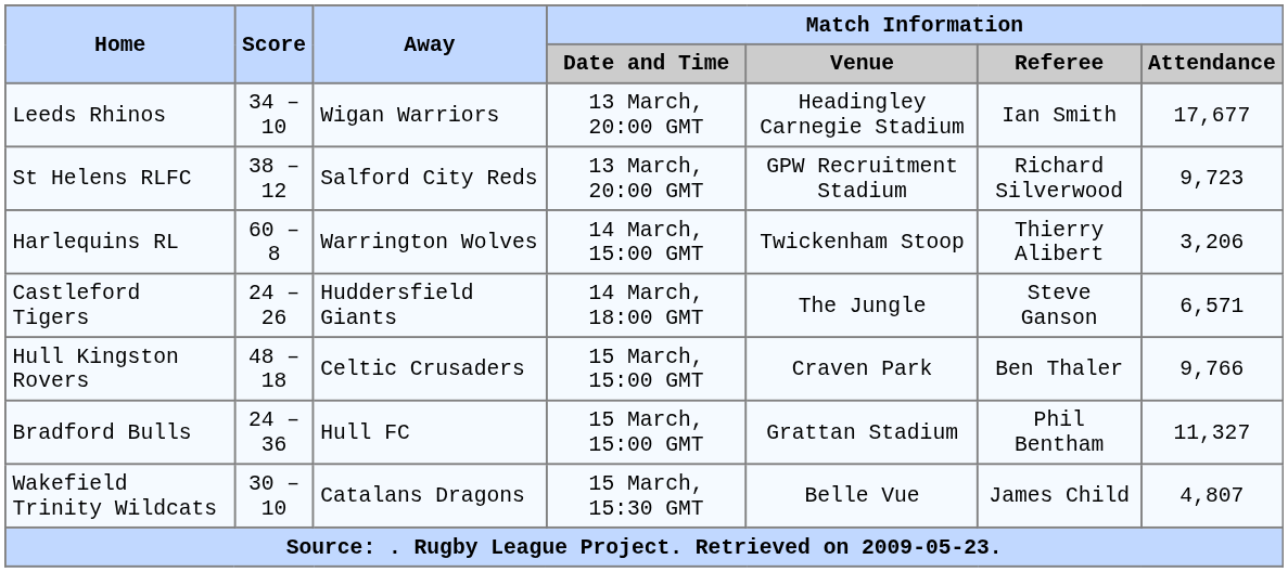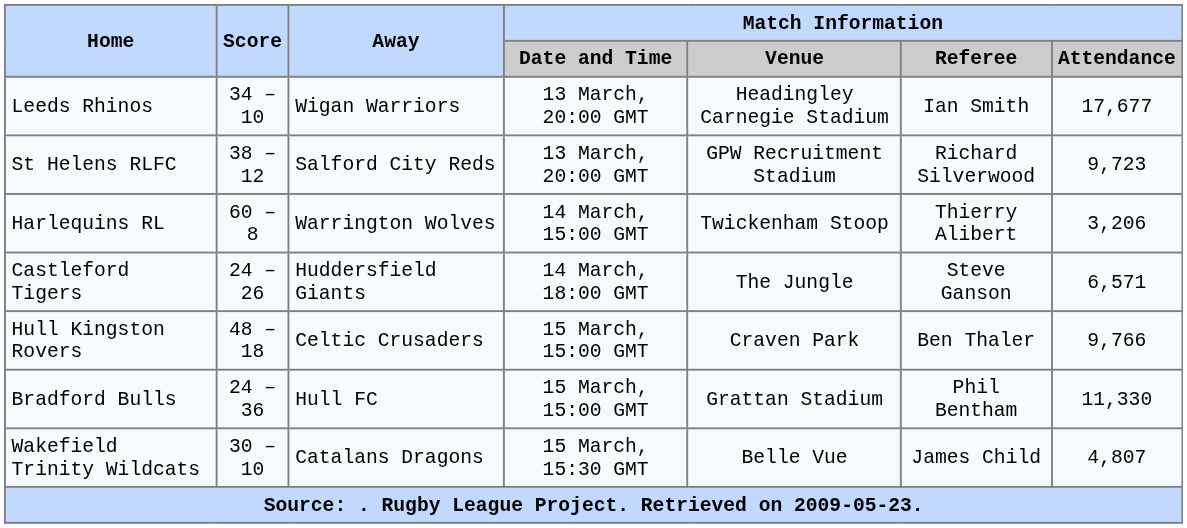 <table border=1 style="border-collapse:collapse; font-size:80%; text-align:center;" cellpadding=3 cellspacing=0 width=100%>
 <tr bgcolor=#C1D8FF>
 <th rowspan=2 width=19%>Home</th>
 <th rowspan=2 width=6%>Score</th>
 <th rowspan=2 width=19%>Away</th>
 <th colspan=6>Match Information</th>
 </tr>
 <tr bgcolor=#CCCCCC>
 <th width=17%>Date and Time</th>
 <th width=19%>Venue</th>
 <th width=13%>Referee</th>
 <th width=7%>Attendance</th>
 </tr>
 <tr bgcolor=#F5FAFF>
 <td align=left> Leeds Rhinos</td>
 <td>34 – 10</td>
 <td align=left> Wigan Warriors</td>
 <td>13 March, 20:00 GMT</td>
 <td>Headingley Carnegie Stadium</td>
 <td>Ian Smith</td>
 <td>17,677</td>
 </tr>
 <tr bgcolor=#F5FAFF>
 <td align=left> St Helens RLFC</td>
 <td>38 – 12</td>
 <td align=left> Salford City Reds</td>
 <td>13 March, 20:00 GMT</td>
 <td>GPW Recruitment Stadium</td>
 <td>Richard Silverwood</td>
 <td>9,723</td>
 </tr>
 <tr bgcolor=#F5FAFF>
 <td align=left> Harlequins RL</td>
 <td>60 – 8</td>
 <td align=left> Warrington Wolves</td>
 <td>14 March, 15:00 GMT</td>
 <td>Twickenham Stoop</td>
 <td>Thierry Alibert</td>
 <td>3,206</td>
 </tr>
 <tr bgcolor=#F5FAFF>
 <td align=left> Castleford Tigers</td>
 <td>24 – 26</td>
 <td align=left> Huddersfield Giants</td>
 <td>14 March, 18:00 GMT</td>
 <td>The Jungle</td>
 <td>Steve Ganson</td>
 <td>6,571</td>
 </tr>
 <tr bgcolor=#F5FAFF>
 <td align=left> Hull Kingston Rovers</td>
 <td>48 – 18</td>
 <td align=left> Celtic Crusaders</td>
 <td>15 March, 15:00 GMT</td>
 <td>Craven Park</td>
 <td>Ben Thaler</td>
 <td>9,766</td>
 </tr>
 <tr bgcolor=#F5FAFF>
 <td align=left> Bradford Bulls</td>
 <td>24 – 36</td>
 <td align=left> Hull FC</td>
 <td>15 March, 15:00 GMT</td>
 <td>Grattan Stadium</td>
 <td>Phil Bentham</td>
-<td>11,327</td>
+<td>11,330</td>
 </tr>
 <tr bgcolor=#F5FAFF>
 <td align=left> Wakefield Trinity Wildcats</td>
 <td>30 – 10</td>
 <td align=left> Catalans Dragons</td>
 <td>15 March, 15:30 GMT</td>
 <td>Belle Vue</td>
 <td>James Child</td>
 <td>4,807</td>
 </tr>
 <tr bgcolor=#C1D8FF>
 <th colspan="10">Source: . Rugby League Project. Retrieved on 2009-05-23.</th>
 </tr>
 </table>
